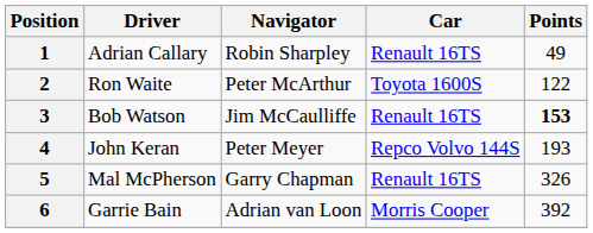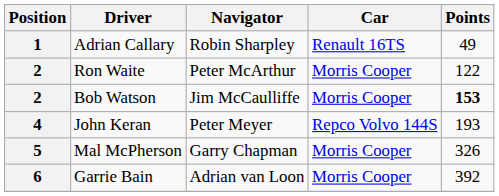 <table class="wikitable" border="1">
 <tr>
 <th>Position</th>
 <th>Driver</th>
 <th>Navigator</th>
 <th>Car</th>
 <th>Points</th>
 </tr>
 <tr>
 <th>1</th>
 <td>Adrian Callary</td>
 <td>Robin Sharpley</td>
 <td><a href='#'>Renault 16TS</a></td>
 <td align="center">49</td>
 </tr>
 <tr>
 <th>2</th>
 <td>Ron Waite</td>
 <td>Peter McArthur</td>
-<td><a href='#'>Toyota 1600S</a></td>
+<td><a href='#'>Morris Cooper</a></td>
 <td align="center">122</td>
 </tr>
 <tr>
-<th>3</th>
+<th>2</th>
 <td>Bob Watson</td>
 <td>Jim McCaulliffe</td>
-<td><a href='#'>Renault 16TS</a></td>
+<td><a href='#'>Morris Cooper</a></td>
 <td align="center"><strong>153</strong></td>
 </tr>
 <tr>
 <th>4</th>
 <td>John Keran</td>
 <td>Peter Meyer</td>
 <td><a href='#'>Repco Volvo 144S</a></td>
 <td align="center">193</td>
 </tr>
 <tr>
 <th>5</th>
 <td>Mal McPherson</td>
 <td>Garry Chapman</td>
-<td><a href='#'>Renault 16TS</a></td>
+<td><a href='#'>Morris Cooper</a></td>
 <td align="center">326</td>
 </tr>
 <tr>
 <th>6</th>
 <td>Garrie Bain</td>
 <td>Adrian van Loon</td>
 <td><a href='#'>Morris Cooper</a></td>
 <td align="center">392</td>
 </tr>
 <tr>
 </tr>
 </table>
